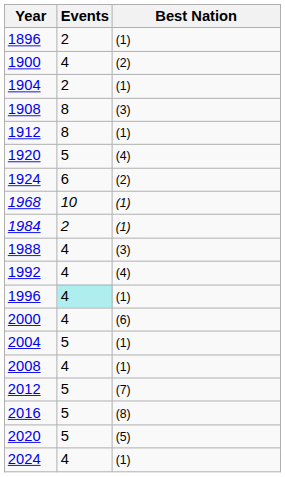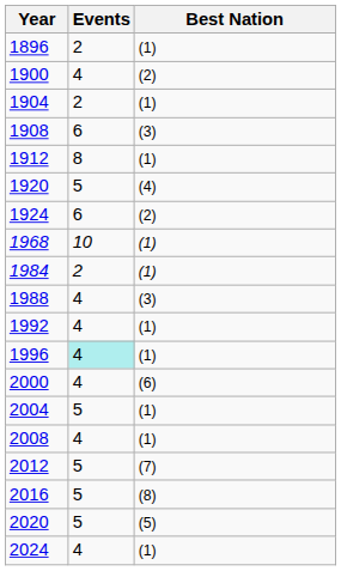 <table class="wikitable defaultcenter col3left">
 <tr>
 <th width=50>Year</th>
 <th width=50>Events</th>
 <th width=175>Best Nation</th>
 </tr>
 <tr>
 <td><a href='#'>1896</a></td>
 <td>2</td>
 <td> <small>(1)</small></td>
 </tr>
 <tr>
 <td><a href='#'>1900</a></td>
 <td>4</td>
 <td> <small>(2)</small></td>
 </tr>
 <tr>
 <td><a href='#'>1904</a></td>
 <td>2</td>
 <td> <small>(1)</small></td>
 </tr>
 <tr>
 <td><a href='#'>1908</a></td>
-<td>8</td>
+<td>6</td>
 <td> <small>(3)</small></td>
 </tr>
 <tr>
 <td><a href='#'>1912</a></td>
 <td>8</td>
 <td> <small>(1)</small></td>
 </tr>
 <tr>
 <td><a href='#'>1920</a></td>
 <td>5</td>
 <td> <small>(4)</small></td>
 </tr>
 <tr>
 <td><a href='#'>1924</a></td>
 <td>6</td>
 <td> <small>(2)</small></td>
 </tr>
 <tr>
 <td><a href='#'><em>1968</em></a></td>
 <td><em>10</em></td>
 <td><em> <small>(1)</small></em></td>
 </tr>
 <tr>
 <td><a href='#'><em>1984</em></a></td>
 <td><em>2</em></td>
 <td><em> <small>(1)</small></em></td>
 </tr>
 <tr>
 <td><a href='#'>1988</a></td>
 <td>4</td>
 <td> <small>(3)</small></td>
 </tr>
 <tr>
 <td><a href='#'>1992</a></td>
 <td>4</td>
-<td> <small>(4)</small></td>
+<td> <small>(1)</small></td>
 </tr>
 <tr>
 <td><a href='#'>1996</a></td>
 <td style="background: paleturquoise;">4</td>
 <td> <small>(1)</small></td>
 </tr>
 <tr>
 <td><a href='#'>2000</a></td>
 <td>4</td>
 <td> <small>(6)</small></td>
 </tr>
 <tr>
 <td><a href='#'>2004</a></td>
 <td>5</td>
 <td> <small>(1)</small></td>
 </tr>
 <tr>
 <td><a href='#'>2008</a></td>
 <td>4</td>
 <td> <small>(1)</small></td>
 </tr>
 <tr>
 <td><a href='#'>2012</a></td>
 <td>5</td>
 <td> <small>(7)</small></td>
 </tr>
 <tr>
 <td><a href='#'>2016</a></td>
 <td>5</td>
 <td> <small>(8)</small></td>
 </tr>
 <tr>
 <td><a href='#'>2020</a></td>
 <td>5</td>
 <td> <small>(5)</small></td>
 </tr>
 <tr>
 <td><a href='#'>2024</a></td>
 <td>4</td>
 <td> <small>(1)</small></td>
 </tr>
 </table>
